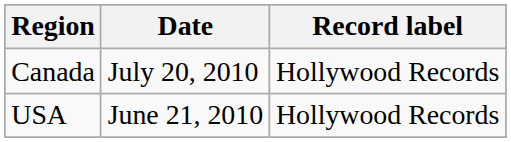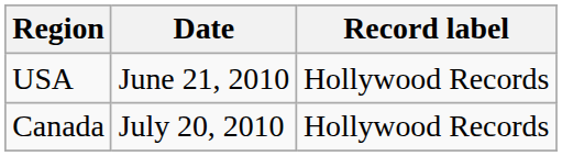 <table class="wikitable">
 <tr>
 <th>Region</th>
 <th>Date</th>
 <th>Record label</th>
 </tr>
 <tr>
+<td>USA</td>
+<td>June 21, 2010</td>
+<td>Hollywood Records</td>
+</tr>
+<tr>
 <td>Canada</td>
 <td>July 20, 2010</td>
 <td>Hollywood Records</td>
 </tr>
-<tr>
-<td>USA</td>
-<td>June 21, 2010</td>
-<td>Hollywood Records</td>
-</tr>
 </table>
